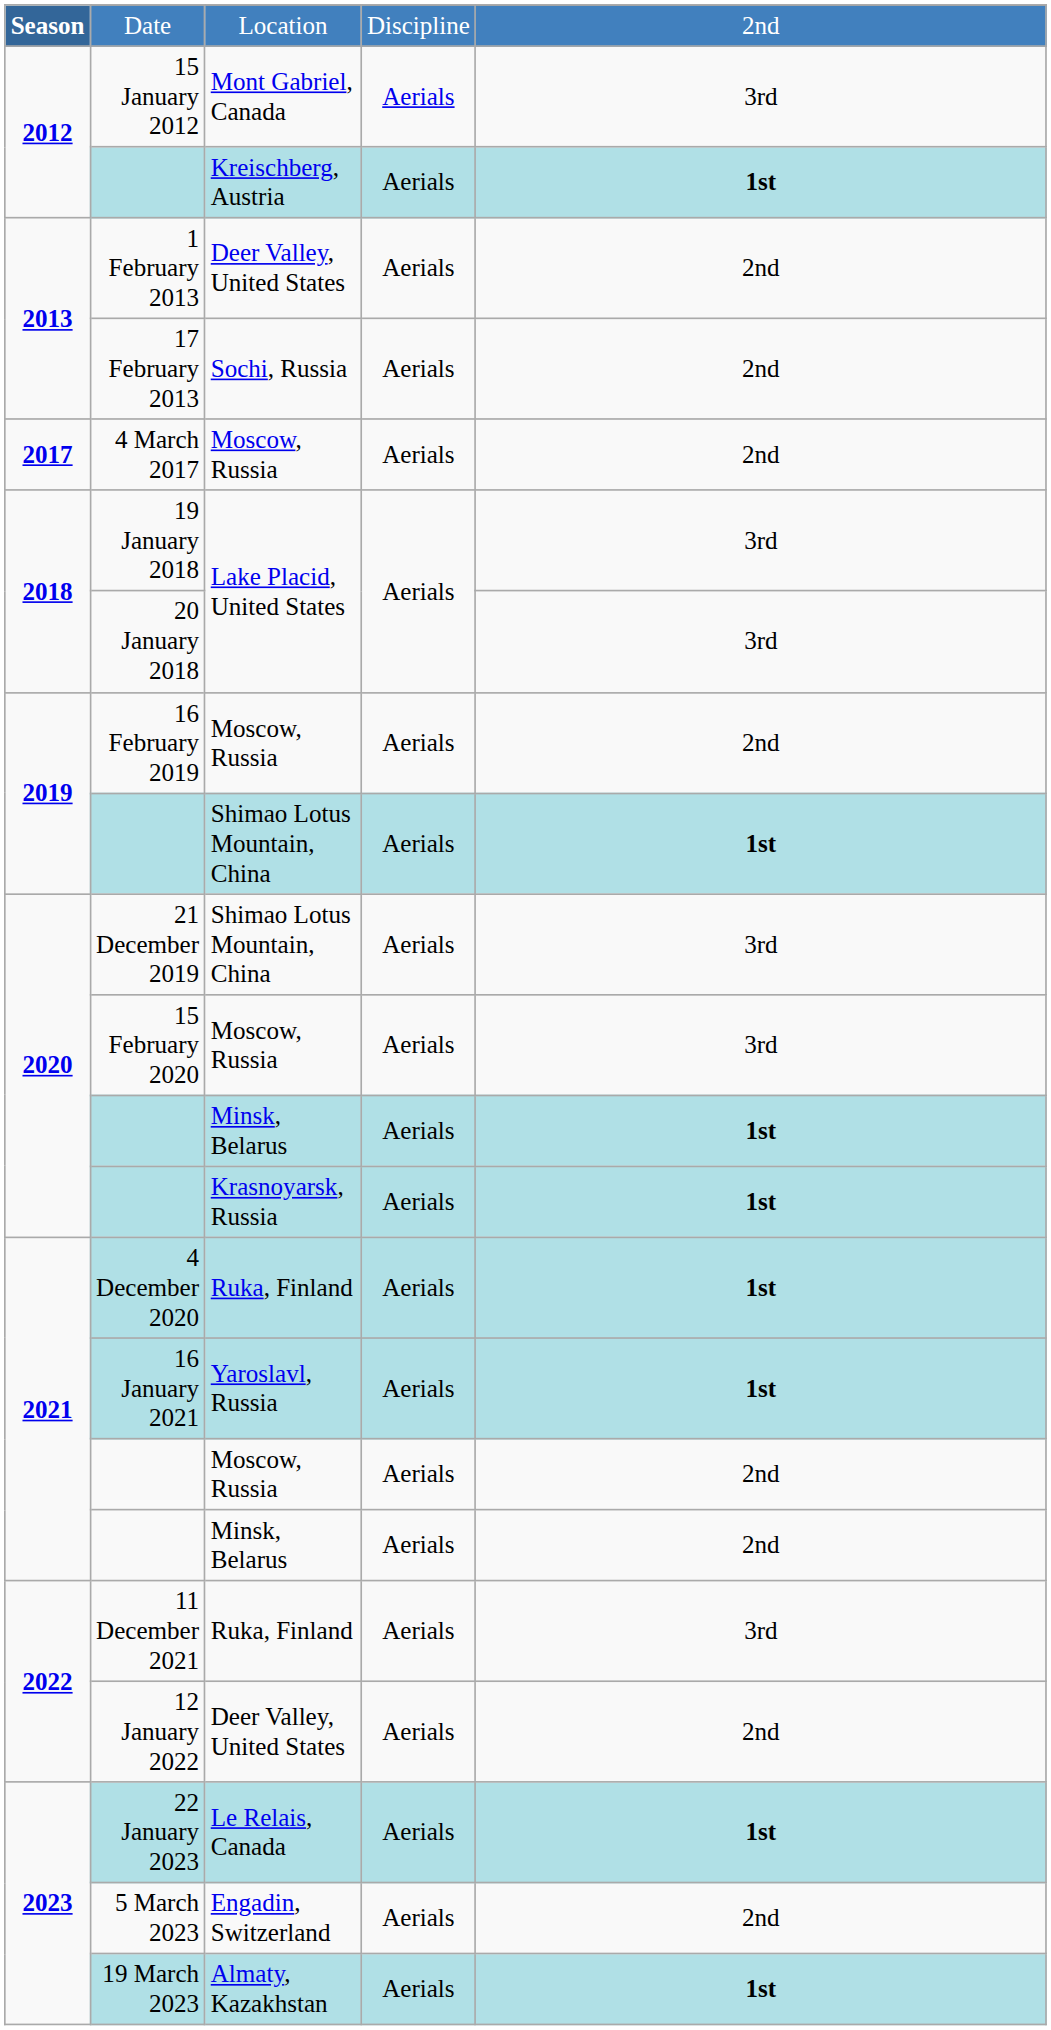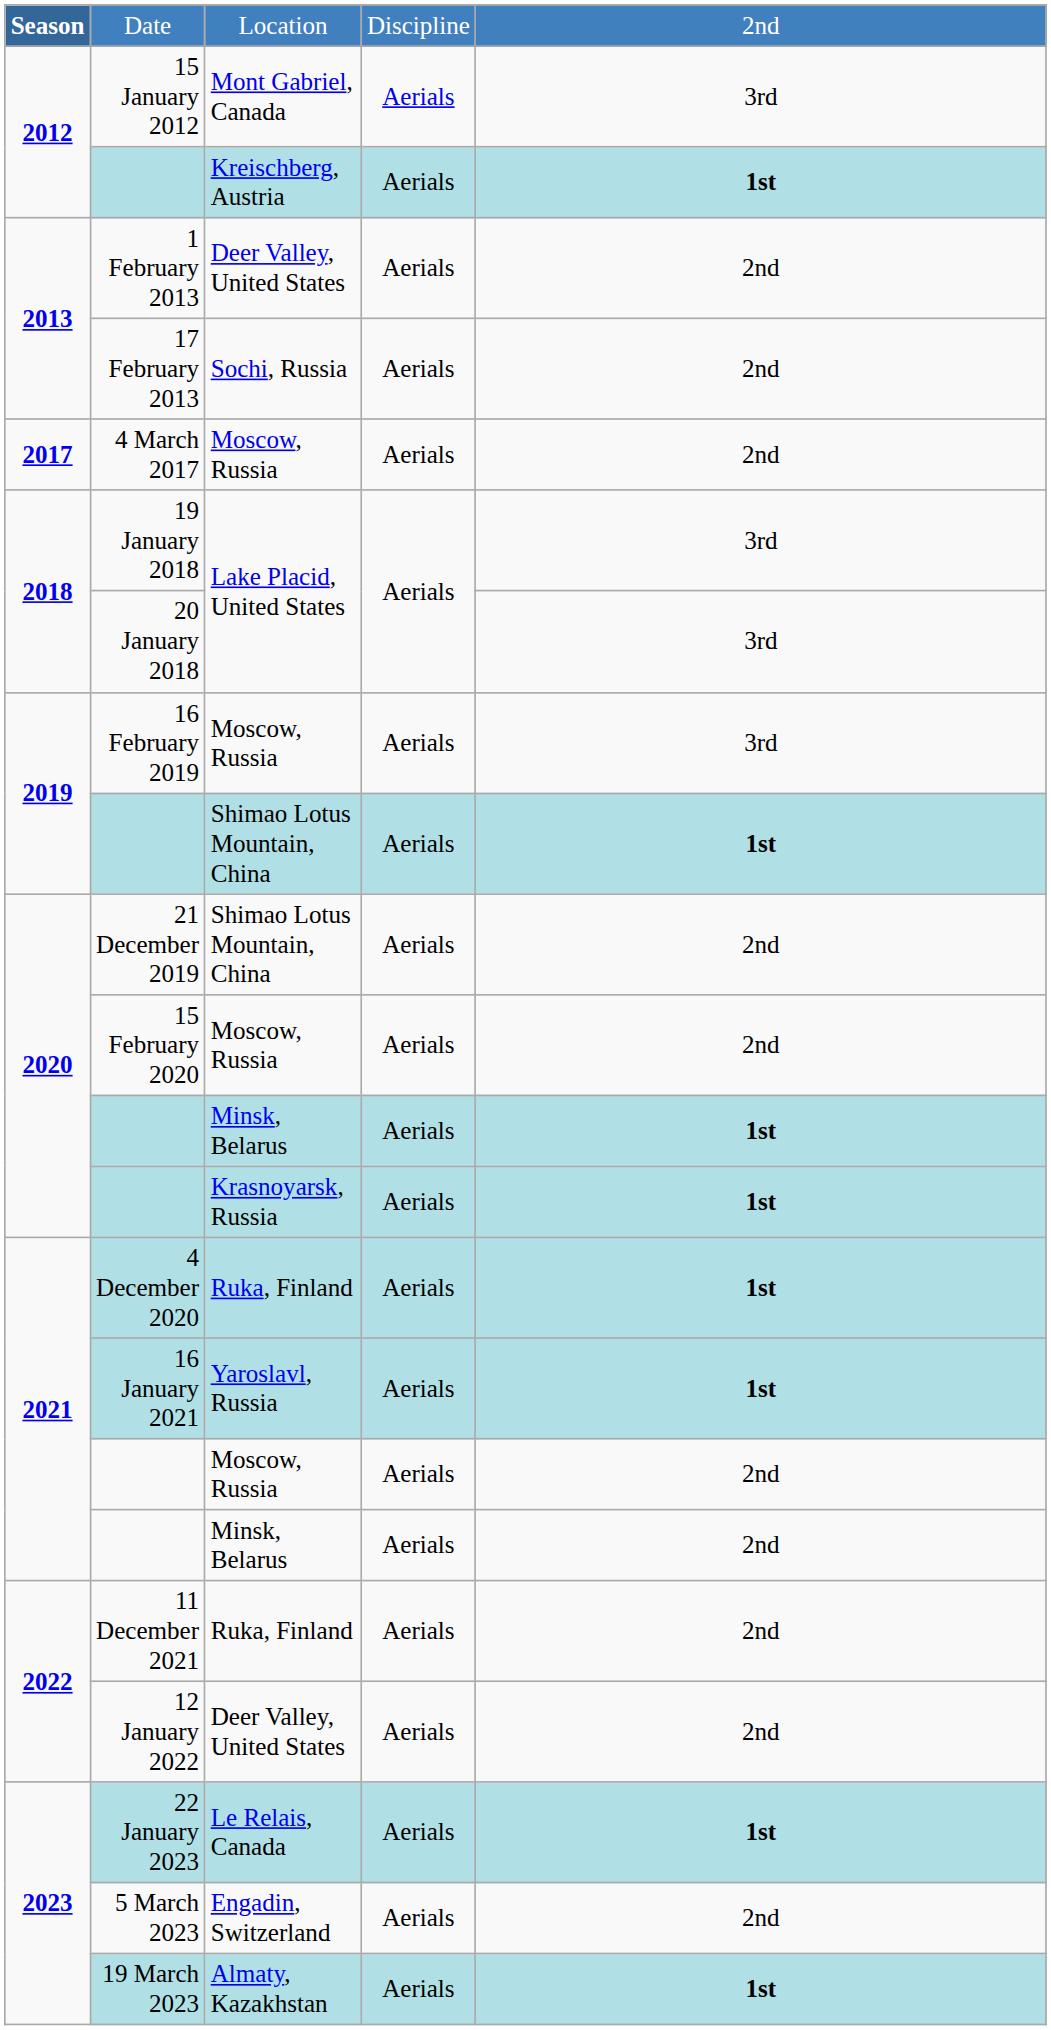 <table class="wikitable" style="font-size:95%; text-align:center; border:grey solid 1px; border-collapse:collapse;" width="50%">
 <tr style="background-color:#369; color:white;">
 <td rowspan="2" colspan="1" width="3%"><strong>Season</strong></td>
 </tr>
 <tr style="background-color:#4180be; color:white;">
 <td width="4%">Date</td>
 <td width="15%">Location</td>
 <td width="7%">Discipline</td>
 <td>2nd</td>
 </tr>
 <tr>
 <td rowspan="2"><strong><a href='#'>2012</a></strong></td>
 <td align=right>15 January 2012</td>
 <td align=left> <a href='#'>Mont Gabriel</a>, Canada</td>
 <td><a href='#'>Aerials</a></td>
 <td>3rd</td>
 </tr>
 <tr>
 <td align=right bgcolor="#BOEOE6"></td>
 <td bgcolor="#BOEOE6" align=left> <a href='#'>Kreischberg</a>, Austria</td>
 <td bgcolor="#BOEOE6">Aerials</td>
 <td bgcolor="#BOEOE6"><strong>1st</strong></td>
 </tr>
 <tr>
 <td rowspan="2"><strong><a href='#'>2013</a></strong></td>
 <td align=right>1 February 2013</td>
 <td align=left> <a href='#'>Deer Valley</a>, United States</td>
 <td>Aerials</td>
 <td>2nd</td>
 </tr>
 <tr>
 <td align=right>17 February 2013</td>
 <td align=left> <a href='#'>Sochi</a>, Russia</td>
 <td>Aerials</td>
 <td>2nd</td>
 </tr>
 <tr>
 <td><strong><a href='#'>2017</a></strong></td>
 <td align=right>4 March 2017</td>
 <td align=left> <a href='#'>Moscow</a>, Russia</td>
 <td>Aerials</td>
 <td>2nd</td>
 </tr>
 <tr>
 <td rowspan="2"><strong><a href='#'>2018</a></strong></td>
 <td align=right>19 January 2018</td>
 <td rowspan="2" align=left> <a href='#'>Lake Placid</a>, United States</td>
 <td rowspan="2">Aerials</td>
 <td>3rd</td>
 </tr>
 <tr>
 <td align=right>20 January 2018</td>
 <td>3rd</td>
 </tr>
 <tr>
 <td rowspan="2"><strong><a href='#'>2019</a></strong></td>
 <td align=right>16 February 2019</td>
 <td align=left> Moscow, Russia</td>
 <td>Aerials</td>
-<td>2nd</td>
+<td>3rd</td>
 </tr>
 <tr>
 <td align=right bgcolor="#BOEOE6"></td>
 <td bgcolor="#BOEOE6" align=left> Shimao Lotus Mountain, China</td>
 <td bgcolor="#BOEOE6">Aerials</td>
 <td bgcolor="#BOEOE6"><strong>1st</strong></td>
 </tr>
 <tr>
 <td rowspan="4"><strong><a href='#'>2020</a></strong></td>
 <td align=right>21 December 2019</td>
 <td align=left> Shimao Lotus Mountain, China</td>
 <td>Aerials</td>
-<td>3rd</td>
+<td>2nd</td>
 </tr>
 <tr>
 <td align=right>15 February 2020</td>
 <td align=left> Moscow, Russia</td>
 <td>Aerials</td>
-<td>3rd</td>
+<td>2nd</td>
 </tr>
 <tr>
 <td align=right bgcolor="#BOEOE6"></td>
 <td bgcolor="#BOEOE6" align=left> <a href='#'>Minsk</a>, Belarus</td>
 <td bgcolor="#BOEOE6">Aerials</td>
 <td bgcolor="#BOEOE6"><strong>1st</strong></td>
 </tr>
 <tr>
 <td align=right bgcolor="#BOEOE6"></td>
 <td bgcolor="#BOEOE6" align=left> <a href='#'>Krasnoyarsk</a>, Russia</td>
 <td bgcolor="#BOEOE6">Aerials</td>
 <td bgcolor="#BOEOE6"><strong>1st</strong></td>
 </tr>
 <tr>
 <td rowspan="4"><strong><a href='#'>2021</a></strong></td>
 <td bgcolor="#BOEOE6" align=right>4 December 2020</td>
 <td bgcolor="#BOEOE6" align=left> <a href='#'>Ruka</a>, Finland</td>
 <td bgcolor="#BOEOE6">Aerials</td>
 <td bgcolor="#BOEOE6"><strong>1st</strong></td>
 </tr>
 <tr>
 <td align=right bgcolor="#BOEOE6">16 January 2021</td>
 <td bgcolor="#BOEOE6" align=left> <a href='#'>Yaroslavl</a>, Russia</td>
 <td bgcolor="#BOEOE6">Aerials</td>
 <td bgcolor="#BOEOE6"><strong>1st</strong></td>
 </tr>
 <tr>
 <td align=right></td>
 <td align=left> Moscow, Russia</td>
 <td>Aerials</td>
 <td>2nd</td>
 </tr>
 <tr>
 <td align=right></td>
 <td align=left> Minsk, Belarus</td>
 <td>Aerials</td>
 <td>2nd</td>
 </tr>
 <tr>
 <td rowspan=2><strong><a href='#'>2022</a></strong></td>
 <td align=right>11 December 2021</td>
 <td align=left> Ruka, Finland</td>
 <td>Aerials</td>
-<td>3rd</td>
+<td>2nd</td>
 </tr>
 <tr>
 <td align=right>12 January 2022</td>
 <td align=left> Deer Valley, United States</td>
 <td>Aerials</td>
 <td>2nd</td>
 </tr>
 <tr>
 <td rowspan=3><strong><a href='#'>2023</a></strong></td>
 <td align=right bgcolor="#BOEOE6">22 January 2023</td>
 <td bgcolor="#BOEOE6" align=left> <a href='#'>Le Relais</a>, Canada</td>
 <td bgcolor="#BOEOE6">Aerials</td>
 <td bgcolor="#BOEOE6"><strong>1st</strong></td>
 </tr>
 <tr>
 <td align=right>5 March 2023</td>
 <td align=left> <a href='#'>Engadin</a>, Switzerland</td>
 <td>Aerials</td>
 <td>2nd</td>
 </tr>
 <tr>
 <td align=right bgcolor="#BOEOE6">19 March 2023</td>
 <td bgcolor="#BOEOE6" align=left> <a href='#'>Almaty</a>, Kazakhstan</td>
 <td bgcolor="#BOEOE6">Aerials</td>
 <td bgcolor="#BOEOE6"><strong>1st</strong></td>
 </tr>
 </table>
